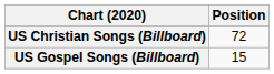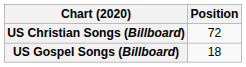 <table class="wikitable plainrowheaders sortable" style="text-align:center">
 <tr>
 <th scope="col">Chart (2020)</th>
 <th scope="col">Position</th>
 </tr>
 <tr>
 <th scope="row">US Christian Songs (<em>Billboard</em>)</th>
 <td>72</td>
 </tr>
 <tr>
 <th scope="row">US Gospel Songs (<em>Billboard</em>)</th>
-<td>15</td>
+<td>18</td>
 </tr>
 </table>
